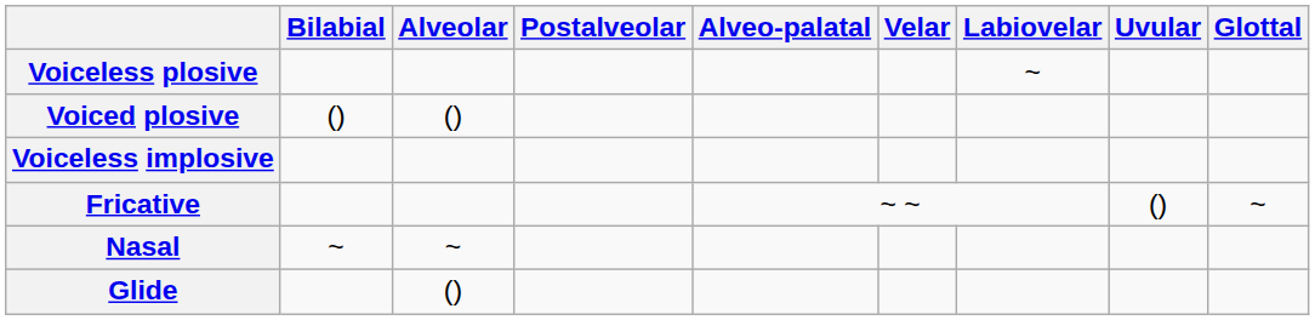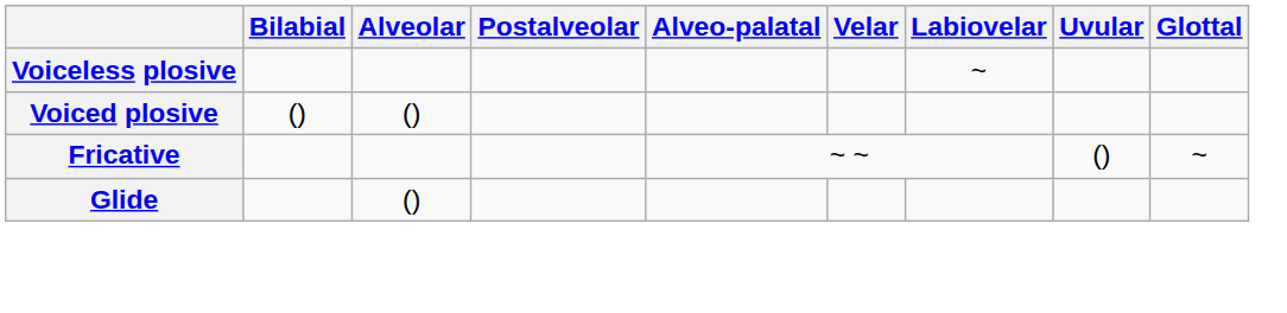 <table class="wikitable" style="text-align: center;">
 <tr>
 <th></th>
 <th><a href='#'>Bilabial</a></th>
 <th><a href='#'>Alveolar</a></th>
 <th><a href='#'>Postalveolar</a></th>
 <th><a href='#'>Alveo-palatal</a></th>
 <th><a href='#'>Velar</a></th>
 <th><a href='#'>Labiovelar</a></th>
 <th><a href='#'>Uvular</a></th>
 <th><a href='#'>Glottal</a></th>
 </tr>
 <tr>
 <th><a href='#'>Voiceless</a> <a href='#'>plosive</a></th>
 <td> </td>
 <td> </td>
 <td> </td>
 <td></td>
 <td> </td>
 <td> ~  </td>
 <td></td>
 <td> </td>
 </tr>
 <tr>
 <th><a href='#'>Voiced</a> <a href='#'>plosive</a></th>
 <td>()</td>
 <td>()</td>
 <td></td>
 <td></td>
 <td></td>
 <td></td>
 <td></td>
 <td></td>
 </tr>
 <tr>
-<th><a href='#'>Voiceless</a> <a href='#'>implosive</a></th>
-<td> </td>
-<td> </td>
-<td></td>
-<td></td>
-<td></td>
-<td></td>
-<td></td>
-<td></td>
-</tr>
-<tr>
 <th><a href='#'>Fricative</a></th>
 <td></td>
 <td> </td>
 <td> </td>
 <td colspan="3"> ~  ~  </td>
 <td>()</td>
 <td> ~  </td>
-</tr>
-<tr>
-<th><a href='#'>Nasal</a></th>
-<td> ~  </td>
-<td> ~  </td>
-<td></td>
-<td> </td>
-<td></td>
-<td></td>
-<td></td>
-<td></td>
 </tr>
 <tr>
 <th><a href='#'>Glide</a></th>
 <td></td>
 <td>()</td>
 <td></td>
 <td> </td>
 <td></td>
 <td> </td>
 <td></td>
 <td></td>
 </tr>
 </table>
